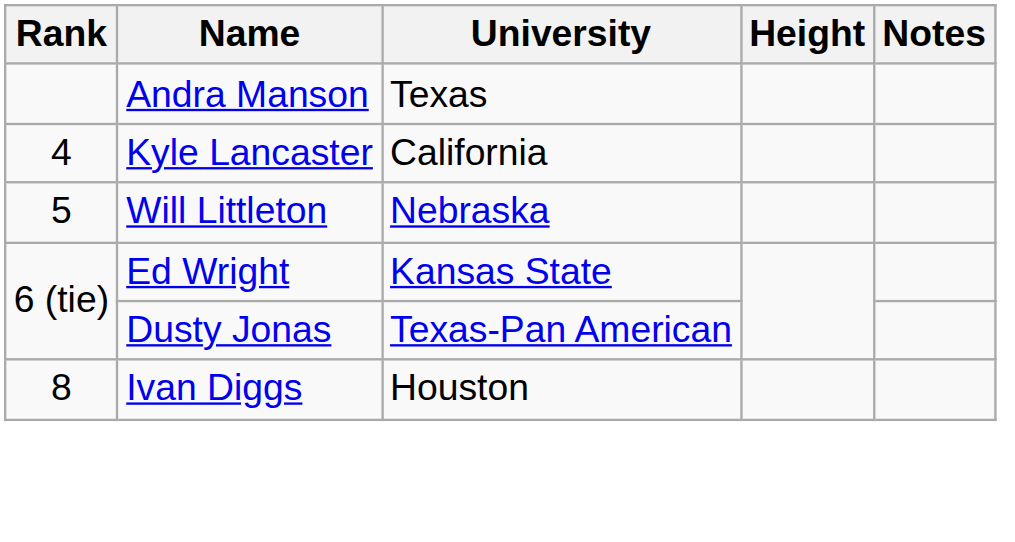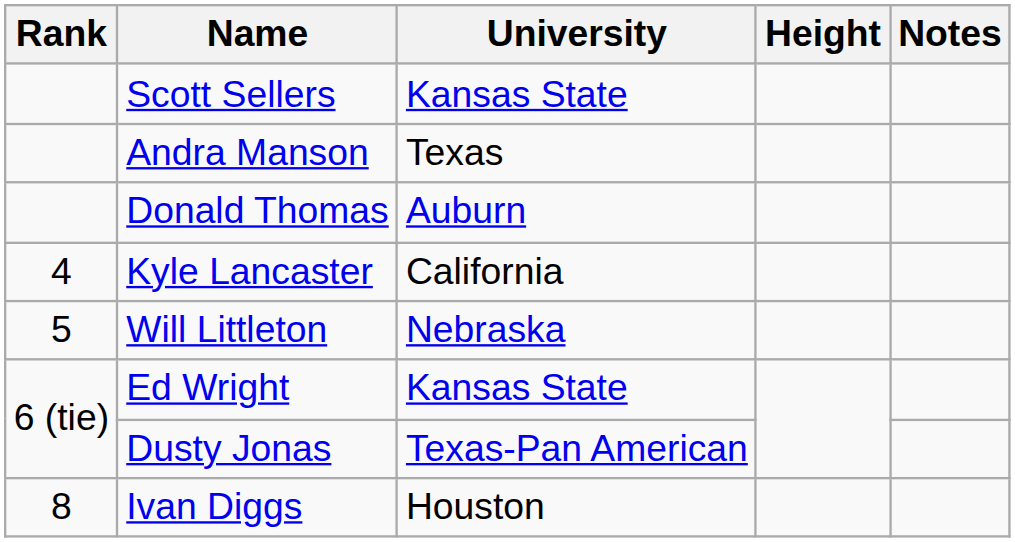 <table class="wikitable sortable" style="text-align:center">
 <tr>
 <th>Rank</th>
 <th>Name</th>
 <th>University</th>
 <th>Height</th>
 <th>Notes</th>
 </tr>
 <tr>
 <td></td>
+<td align=left><a href='#'>Scott Sellers</a></td>
+<td align=left><a href='#'>Kansas State</a></td>
+<td></td>
+<td></td>
+</tr>
+<tr>
+<td></td>
 <td align=left><a href='#'>Andra Manson</a></td>
 <td align=left>Texas</td>
+<td></td>
+<td></td>
+</tr>
+<tr>
+<td></td>
+<td align=left><a href='#'>Donald Thomas</a> </td>
+<td align=left><a href='#'>Auburn</a></td>
 <td></td>
 <td></td>
 </tr>
 <tr>
 <td>4</td>
 <td align=left><a href='#'>Kyle Lancaster</a></td>
 <td align=left>California</td>
 <td></td>
 <td></td>
 </tr>
 <tr>
 <td>5</td>
 <td align=left><a href='#'>Will Littleton</a></td>
 <td align=left><a href='#'>Nebraska</a></td>
 <td></td>
 <td></td>
 </tr>
 <tr>
 <td rowspan=2>6 (tie)</td>
 <td align=left><a href='#'>Ed Wright</a></td>
 <td align=left><a href='#'>Kansas State</a></td>
 <td rowspan=2></td>
 <td></td>
 </tr>
 <tr>
 <td align=left><a href='#'>Dusty Jonas</a></td>
 <td align=left><a href='#'>Texas-Pan American</a></td>
 <td></td>
 </tr>
 <tr>
 <td>8</td>
 <td align=left><a href='#'>Ivan Diggs</a></td>
 <td align=left>Houston</td>
 <td></td>
 <td></td>
 </tr>
 </table>
